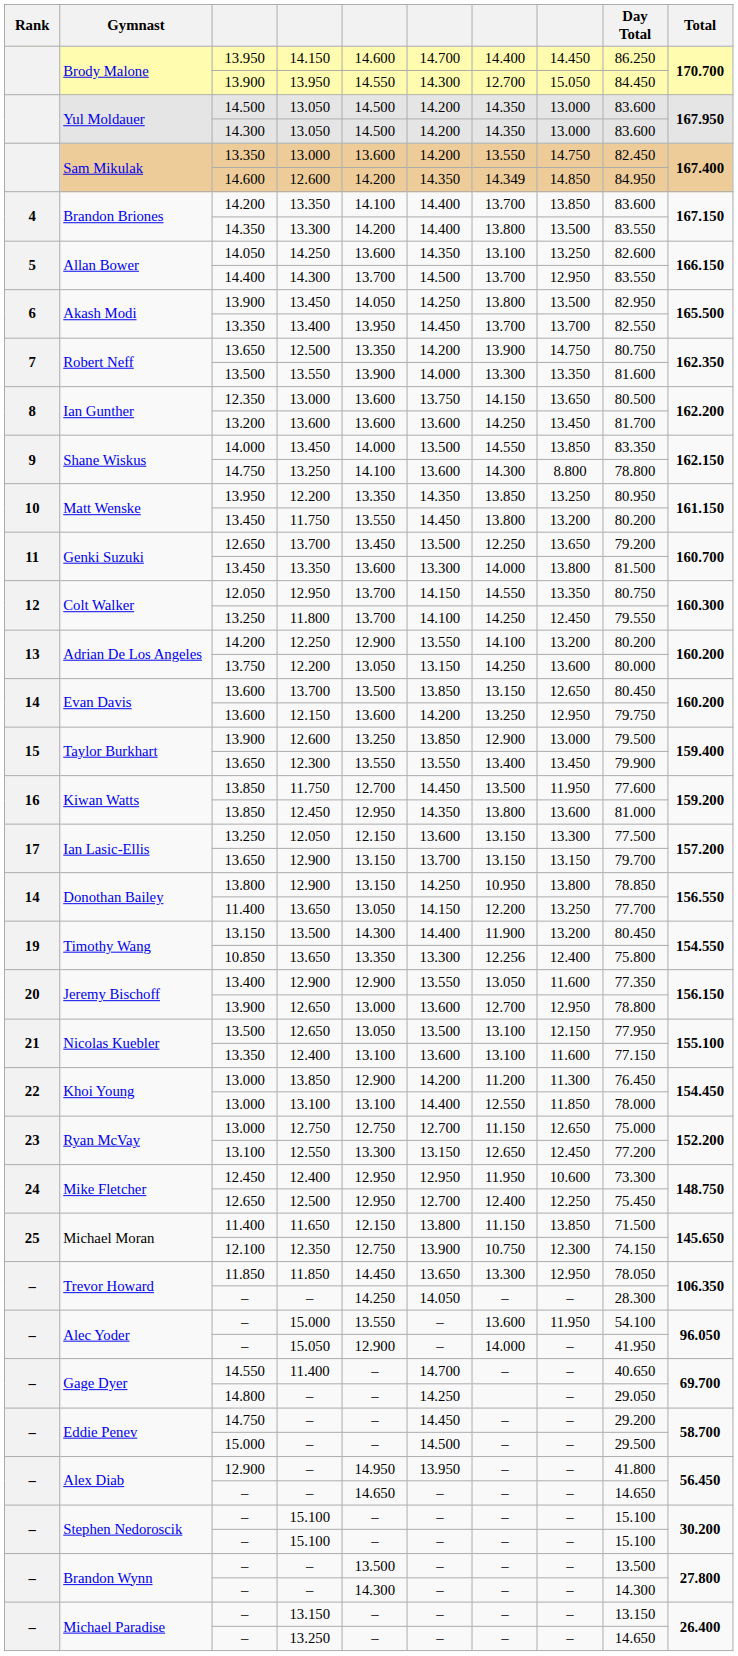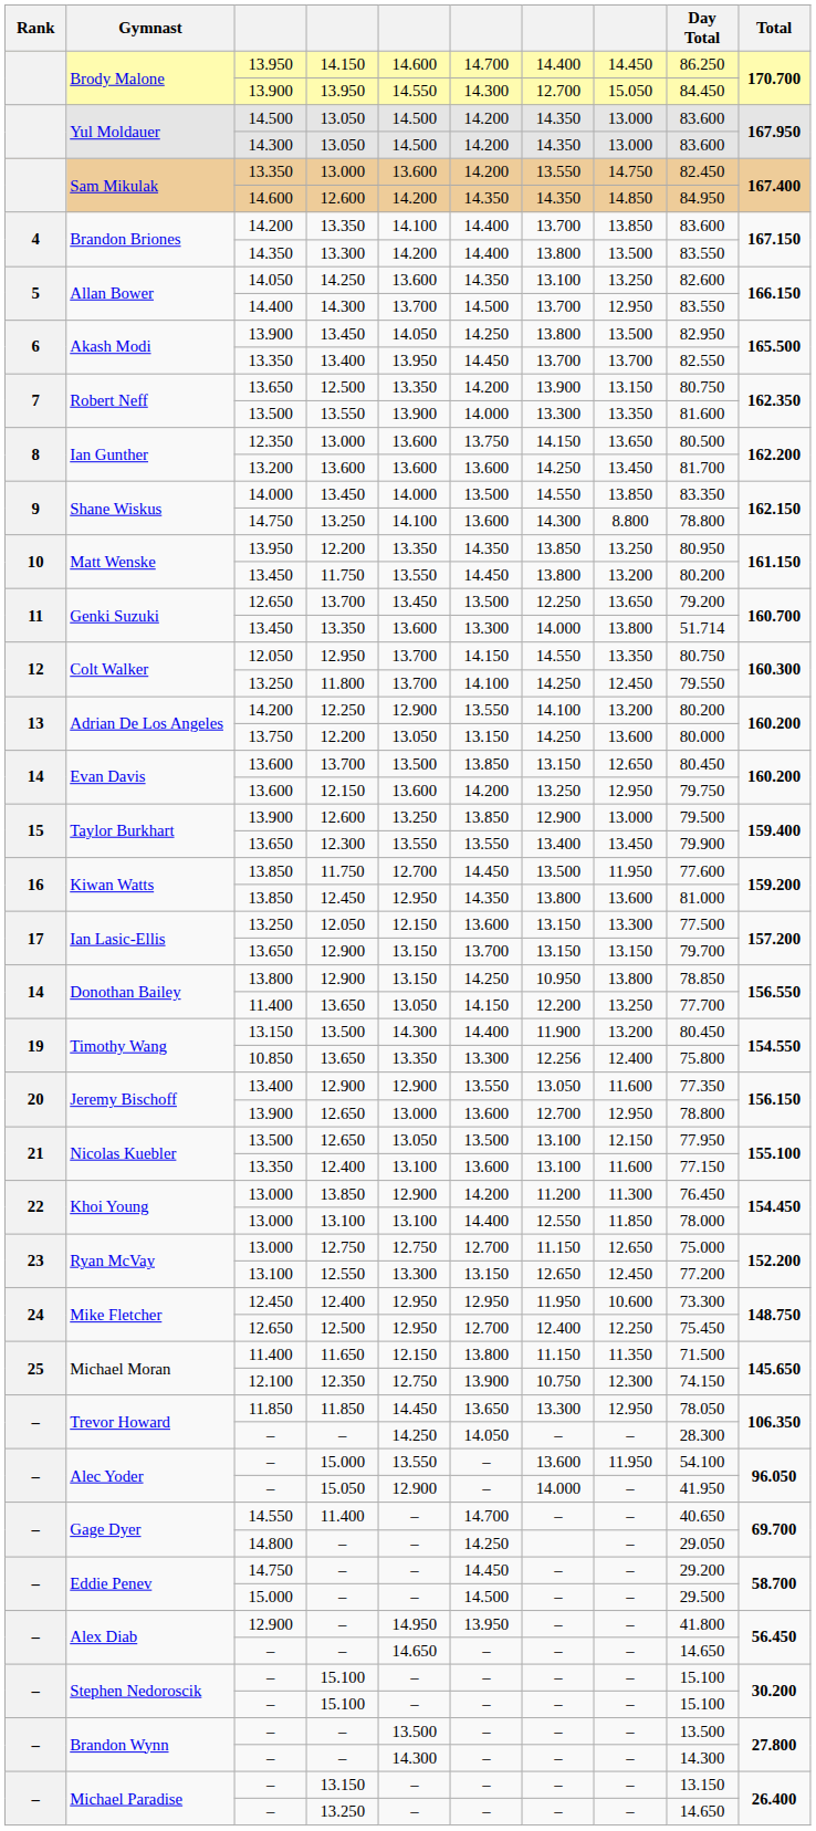 <table class="wikitable sortable" style="text-align:center; font-size:95%">
 <tr>
 <th scope="col" style="width:50px;">Rank</th>
 <th scope="col" style="width:150px;">Gymnast</th>
 <th scope="col" style="width:60px;"></th>
 <th scope="col" style="width:60px;"></th>
 <th scope="col" style="width:60px;"></th>
 <th scope="col" style="width:60px;"></th>
 <th scope="col" style="width:60px;"></th>
 <th scope="col" style="width:60px;"></th>
 <th scope="col" style="width:60px;">Day Total</th>
 <th scope="col" style="width:60px;">Total</th>
 </tr>
 <tr style="background:#fffcaf;">
 <th rowspan="2" scope=row style="text-align:center"></th>
 <td rowspan="2" align=left><a href='#'>Brody Malone</a></td>
 <td>13.950</td>
 <td>14.150</td>
 <td>14.600</td>
 <td>14.700</td>
 <td>14.400</td>
 <td>14.450</td>
 <td>86.250</td>
 <td rowspan="2"><strong>170.700</strong></td>
 </tr>
 <tr style="background:#fffcaf;">
 <td>13.900</td>
 <td>13.950</td>
 <td>14.550</td>
 <td>14.300</td>
 <td>12.700</td>
 <td>15.050</td>
 <td>84.450</td>
 </tr>
 <tr style="background:#e5e5e5;">
 <th rowspan="2" scope=row style="text-align:center"></th>
 <td rowspan="2" align=left><a href='#'>Yul Moldauer</a></td>
 <td>14.500</td>
 <td>13.050</td>
 <td>14.500</td>
 <td>14.200</td>
 <td>14.350</td>
 <td>13.000</td>
 <td>83.600</td>
 <td rowspan="2"><strong>167.950 </strong></td>
 </tr>
 <tr style="background:#e5e5e5;">
 <td>14.300</td>
 <td>13.050</td>
 <td>14.500</td>
 <td>14.200</td>
 <td>14.350</td>
 <td>13.000</td>
 <td>83.600</td>
 </tr>
 <tr style="background:#ec9;">
 <th rowspan="2" scope=row style="text-align:center"></th>
 <td rowspan="2" align=left><a href='#'>Sam Mikulak</a></td>
 <td>13.350</td>
 <td>13.000</td>
 <td>13.600</td>
 <td>14.200</td>
 <td>13.550</td>
 <td>14.750</td>
 <td>82.450</td>
 <td rowspan="2"><strong>167.400 </strong></td>
 </tr>
 <tr style="background:#ec9;">
 <td>14.600</td>
 <td>12.600</td>
 <td>14.200</td>
 <td>14.350</td>
-<td>14.349</td>
+<td>14.350</td>
 <td>14.850</td>
 <td>84.950</td>
 </tr>
 <tr>
 <th rowspan="2" scope=row style="text-align:center">4</th>
 <td rowspan="2" align=left><a href='#'>Brandon Briones</a></td>
 <td>14.200</td>
 <td>13.350</td>
 <td>14.100</td>
 <td>14.400</td>
 <td>13.700</td>
 <td>13.850</td>
 <td>83.600</td>
 <td rowspan="2"><strong>167.150 </strong></td>
 </tr>
 <tr>
 <td>14.350</td>
 <td>13.300</td>
 <td>14.200</td>
 <td>14.400</td>
 <td>13.800</td>
 <td>13.500</td>
 <td>83.550</td>
 </tr>
 <tr>
 <th rowspan="2" scope=row style="text-align:center">5</th>
 <td rowspan="2" align=left><a href='#'>Allan Bower</a></td>
 <td>14.050</td>
 <td>14.250</td>
 <td>13.600</td>
 <td>14.350</td>
 <td>13.100</td>
 <td>13.250</td>
 <td>82.600</td>
 <td rowspan="2"><strong>166.150 </strong></td>
 </tr>
 <tr>
 <td>14.400</td>
 <td>14.300</td>
 <td>13.700</td>
 <td>14.500</td>
 <td>13.700</td>
 <td>12.950</td>
 <td>83.550</td>
 </tr>
 <tr>
 <th rowspan="2" scope=row style="text-align:center">6</th>
 <td rowspan="2" align=left><a href='#'>Akash Modi</a></td>
 <td>13.900</td>
 <td>13.450</td>
 <td>14.050</td>
 <td>14.250</td>
 <td>13.800</td>
 <td>13.500</td>
 <td>82.950</td>
 <td rowspan="2"><strong>165.500 </strong></td>
 </tr>
 <tr>
 <td>13.350</td>
 <td>13.400</td>
 <td>13.950</td>
 <td>14.450</td>
 <td>13.700</td>
 <td>13.700</td>
 <td>82.550</td>
 </tr>
 <tr>
 <th rowspan="2" scope=row style="text-align:center">7</th>
 <td rowspan="2" align=left><a href='#'>Robert Neff</a></td>
 <td>13.650</td>
 <td>12.500</td>
 <td>13.350</td>
 <td>14.200</td>
 <td>13.900</td>
-<td>14.750</td>
+<td>13.150</td>
 <td>80.750</td>
 <td rowspan="2"><strong>162.350</strong></td>
 </tr>
 <tr>
 <td>13.500</td>
 <td>13.550</td>
 <td>13.900</td>
 <td>14.000</td>
 <td>13.300</td>
 <td>13.350</td>
 <td>81.600</td>
 </tr>
 <tr>
 <th rowspan="2" scope=row style="text-align:center">8</th>
 <td rowspan="2" align=left><a href='#'>Ian Gunther</a></td>
 <td>12.350</td>
 <td>13.000</td>
 <td>13.600</td>
 <td>13.750</td>
 <td>14.150</td>
 <td>13.650</td>
 <td>80.500</td>
 <td rowspan="2"><strong>162.200 </strong></td>
 </tr>
 <tr>
 <td>13.200</td>
 <td>13.600</td>
 <td>13.600</td>
 <td>13.600</td>
 <td>14.250</td>
 <td>13.450</td>
 <td>81.700</td>
 </tr>
 <tr>
 <th rowspan="2" scope=row style="text-align:center">9</th>
 <td rowspan="2" align=left><a href='#'>Shane Wiskus</a></td>
 <td>14.000</td>
 <td>13.450</td>
 <td>14.000</td>
 <td>13.500</td>
 <td>14.550</td>
 <td>13.850</td>
 <td>83.350</td>
 <td rowspan="2"><strong>162.150 </strong></td>
 </tr>
 <tr>
 <td>14.750</td>
 <td>13.250</td>
 <td>14.100</td>
 <td>13.600</td>
 <td>14.300</td>
 <td>8.800</td>
 <td>78.800</td>
 </tr>
 <tr>
 <th rowspan="2" scope=row style="text-align:center">10</th>
 <td rowspan="2" align=left><a href='#'>Matt Wenske</a></td>
 <td>13.950</td>
 <td>12.200</td>
 <td>13.350</td>
 <td>14.350</td>
 <td>13.850</td>
 <td>13.250</td>
 <td>80.950</td>
 <td rowspan="2"><strong>161.150 </strong></td>
 </tr>
 <tr>
 <td>13.450</td>
 <td>11.750</td>
 <td>13.550</td>
 <td>14.450</td>
 <td>13.800</td>
 <td>13.200</td>
 <td>80.200</td>
 </tr>
 <tr>
 <th rowspan="2" scope=row style="text-align:center">11</th>
 <td rowspan="2" align=left><a href='#'>Genki Suzuki</a></td>
 <td>12.650</td>
 <td>13.700</td>
 <td>13.450</td>
 <td>13.500</td>
 <td>12.250</td>
 <td>13.650</td>
 <td>79.200</td>
 <td rowspan="2"><strong>160.700 </strong></td>
 </tr>
 <tr>
 <td>13.450</td>
 <td>13.350</td>
 <td>13.600</td>
 <td>13.300</td>
 <td>14.000</td>
 <td>13.800</td>
-<td>81.500</td>
+<td>51.714</td>
 </tr>
 <tr>
 <th rowspan="2" scope=row style="text-align:center">12</th>
 <td rowspan="2" align=left><a href='#'>Colt Walker</a></td>
 <td>12.050</td>
 <td>12.950</td>
 <td>13.700</td>
 <td>14.150</td>
 <td>14.550</td>
 <td>13.350</td>
 <td>80.750</td>
 <td rowspan="2"><strong>160.300 </strong></td>
 </tr>
 <tr>
 <td>13.250</td>
 <td>11.800</td>
 <td>13.700</td>
 <td>14.100</td>
 <td>14.250</td>
 <td>12.450</td>
 <td>79.550</td>
 </tr>
 <tr>
 <th rowspan="2" scope=row style="text-align:center">13</th>
 <td rowspan="2" align=left><a href='#'>Adrian De Los Angeles</a></td>
 <td>14.200</td>
 <td>12.250</td>
 <td>12.900</td>
 <td>13.550</td>
 <td>14.100</td>
 <td>13.200</td>
 <td>80.200</td>
 <td rowspan="2"><strong>160.200 </strong></td>
 </tr>
 <tr>
 <td>13.750</td>
 <td>12.200</td>
 <td>13.050</td>
 <td>13.150</td>
 <td>14.250</td>
 <td>13.600</td>
 <td>80.000</td>
 </tr>
 <tr>
 <th rowspan="2" scope=row style="text-align:center">14</th>
 <td rowspan="2" align=left><a href='#'>Evan Davis</a></td>
 <td>13.600</td>
 <td>13.700</td>
 <td>13.500</td>
 <td>13.850</td>
 <td>13.150</td>
 <td>12.650</td>
 <td>80.450</td>
 <td rowspan="2"><strong>160.200 </strong></td>
 </tr>
 <tr>
 <td>13.600</td>
 <td>12.150</td>
 <td>13.600</td>
 <td>14.200</td>
 <td>13.250</td>
 <td>12.950</td>
 <td>79.750</td>
 </tr>
 <tr>
 <th rowspan="2" scope=row style="text-align:center">15</th>
 <td rowspan="2" align=left><a href='#'>Taylor Burkhart</a></td>
 <td>13.900</td>
 <td>12.600</td>
 <td>13.250</td>
 <td>13.850</td>
 <td>12.900</td>
 <td>13.000</td>
 <td>79.500</td>
 <td rowspan="2"><strong>159.400 </strong></td>
 </tr>
 <tr>
 <td>13.650</td>
 <td>12.300</td>
 <td>13.550</td>
 <td>13.550</td>
 <td>13.400</td>
 <td>13.450</td>
 <td>79.900</td>
 </tr>
 <tr>
 <th rowspan="2" scope=row style="text-align:center">16</th>
 <td rowspan="2" align=left><a href='#'>Kiwan Watts</a></td>
 <td>13.850</td>
 <td>11.750</td>
 <td>12.700</td>
 <td>14.450</td>
 <td>13.500</td>
 <td>11.950</td>
 <td>77.600</td>
 <td rowspan="2"><strong>159.200 </strong></td>
 </tr>
 <tr>
 <td>13.850</td>
 <td>12.450</td>
 <td>12.950</td>
 <td>14.350</td>
 <td>13.800</td>
 <td>13.600</td>
 <td>81.000</td>
 </tr>
 <tr>
 <th rowspan="2" scope=row style="text-align:center">17</th>
 <td rowspan="2" align=left><a href='#'>Ian Lasic-Ellis</a></td>
 <td>13.250</td>
 <td>12.050</td>
 <td>12.150</td>
 <td>13.600</td>
 <td>13.150</td>
 <td>13.300</td>
 <td>77.500</td>
 <td rowspan="2"><strong>157.200 </strong></td>
 </tr>
 <tr>
 <td>13.650</td>
 <td>12.900</td>
 <td>13.150</td>
 <td>13.700</td>
 <td>13.150</td>
 <td>13.150</td>
 <td>79.700</td>
 </tr>
 <tr>
 <th rowspan="2" scope=row style="text-align:center">14</th>
 <td rowspan="2" align=left><a href='#'>Donothan Bailey</a></td>
 <td>13.800</td>
 <td>12.900</td>
 <td>13.150</td>
 <td>14.250</td>
 <td>10.950</td>
 <td>13.800</td>
 <td>78.850</td>
 <td rowspan="2"><strong>156.550 </strong></td>
 </tr>
 <tr>
 <td>11.400</td>
 <td>13.650</td>
 <td>13.050</td>
 <td>14.150</td>
 <td>12.200</td>
 <td>13.250</td>
 <td>77.700</td>
 </tr>
 <tr>
 <th rowspan="2" scope=row style="text-align:center">19</th>
 <td rowspan="2" align=left><a href='#'>Timothy Wang</a></td>
 <td>13.150</td>
 <td>13.500</td>
 <td>14.300</td>
 <td>14.400</td>
 <td>11.900</td>
 <td>13.200</td>
 <td>80.450</td>
 <td rowspan="2"><strong>154.550 </strong></td>
 </tr>
 <tr>
 <td>10.850</td>
 <td>13.650</td>
 <td>13.350</td>
 <td>13.300</td>
 <td>12.256</td>
 <td>12.400</td>
 <td>75.800</td>
 </tr>
 <tr>
 <th rowspan="2" scope=row style="text-align:center">20</th>
 <td rowspan="2" align=left><a href='#'>Jeremy Bischoff</a></td>
 <td>13.400</td>
 <td>12.900</td>
 <td>12.900</td>
 <td>13.550</td>
 <td>13.050</td>
 <td>11.600</td>
 <td>77.350</td>
 <td rowspan="2"><strong>156.150 </strong></td>
 </tr>
 <tr>
 <td>13.900</td>
 <td>12.650</td>
 <td>13.000</td>
 <td>13.600</td>
 <td>12.700</td>
 <td>12.950</td>
 <td>78.800</td>
 </tr>
 <tr>
 <th rowspan="2" scope=row style="text-align:center">21</th>
 <td rowspan="2" align=left><a href='#'>Nicolas Kuebler</a></td>
 <td>13.500</td>
 <td>12.650</td>
 <td>13.050</td>
 <td>13.500</td>
 <td>13.100</td>
 <td>12.150</td>
 <td>77.950</td>
 <td rowspan="2"><strong>155.100 </strong></td>
 </tr>
 <tr>
 <td>13.350</td>
 <td>12.400</td>
 <td>13.100</td>
 <td>13.600</td>
 <td>13.100</td>
 <td>11.600</td>
 <td>77.150</td>
 </tr>
 <tr>
 <th rowspan="2" scope=row style="text-align:center">22</th>
 <td rowspan="2" align=left><a href='#'>Khoi Young</a></td>
 <td>13.000</td>
 <td>13.850</td>
 <td>12.900</td>
 <td>14.200</td>
 <td>11.200</td>
 <td>11.300</td>
 <td>76.450</td>
 <td rowspan="2"><strong>154.450 </strong></td>
 </tr>
 <tr>
 <td>13.000</td>
 <td>13.100</td>
 <td>13.100</td>
 <td>14.400</td>
 <td>12.550</td>
 <td>11.850</td>
 <td>78.000</td>
 </tr>
 <tr>
 <th rowspan="2" scope=row style="text-align:center">23</th>
 <td rowspan="2" align=left><a href='#'>Ryan McVay</a></td>
 <td>13.000</td>
 <td>12.750</td>
 <td>12.750</td>
 <td>12.700</td>
 <td>11.150</td>
 <td>12.650</td>
 <td>75.000</td>
 <td rowspan="2"><strong>152.200 </strong></td>
 </tr>
 <tr>
 <td>13.100</td>
 <td>12.550</td>
 <td>13.300</td>
 <td>13.150</td>
 <td>12.650</td>
 <td>12.450</td>
 <td>77.200</td>
 </tr>
 <tr>
 <th rowspan="2" scope=row style="text-align:center">24</th>
 <td rowspan="2" align=left><a href='#'>Mike Fletcher</a></td>
 <td>12.450</td>
 <td>12.400</td>
 <td>12.950</td>
 <td>12.950</td>
 <td>11.950</td>
 <td>10.600</td>
 <td>73.300</td>
 <td rowspan="2"><strong>148.750 </strong></td>
 </tr>
 <tr>
 <td>12.650</td>
 <td>12.500</td>
 <td>12.950</td>
 <td>12.700</td>
 <td>12.400</td>
 <td>12.250</td>
 <td>75.450</td>
 </tr>
 <tr>
 <th rowspan="2" scope=row style="text-align:center">25</th>
 <td rowspan="2" align=left>Michael Moran</td>
 <td>11.400</td>
 <td>11.650</td>
 <td>12.150</td>
 <td>13.800</td>
 <td>11.150</td>
-<td>13.850</td>
+<td>11.350</td>
 <td>71.500</td>
 <td rowspan="2"><strong>145.650 </strong></td>
 </tr>
 <tr>
 <td>12.100</td>
 <td>12.350</td>
 <td>12.750</td>
 <td>13.900</td>
 <td>10.750</td>
 <td>12.300</td>
 <td>74.150</td>
 </tr>
 <tr>
 <th rowspan="2" scope=row style="text-align:center">–</th>
 <td rowspan="2" align=left><a href='#'>Trevor Howard</a></td>
 <td>11.850</td>
 <td>11.850</td>
 <td>14.450</td>
 <td>13.650</td>
 <td>13.300</td>
 <td>12.950</td>
 <td>78.050</td>
 <td rowspan="2"><strong>106.350 </strong></td>
 </tr>
 <tr>
 <td>–</td>
 <td>–</td>
 <td>14.250</td>
 <td>14.050</td>
 <td>–</td>
 <td>–</td>
 <td>28.300</td>
 </tr>
 <tr>
 <th rowspan="2" scope=row style="text-align:center">–</th>
 <td rowspan="2" align=left><a href='#'>Alec Yoder</a></td>
 <td>–</td>
 <td>15.000</td>
 <td>13.550</td>
 <td>–</td>
 <td>13.600</td>
 <td>11.950</td>
 <td>54.100</td>
 <td rowspan="2"><strong>96.050 </strong></td>
 </tr>
 <tr>
 <td>–</td>
 <td>15.050</td>
 <td>12.900</td>
 <td>–</td>
 <td>14.000</td>
 <td>–</td>
 <td>41.950</td>
 </tr>
 <tr>
 <th rowspan="2" scope=row style="text-align:center">–</th>
 <td rowspan="2" align=left><a href='#'>Gage Dyer</a></td>
 <td>14.550</td>
 <td>11.400</td>
 <td>–</td>
 <td>14.700</td>
 <td>–</td>
 <td>–</td>
 <td>40.650</td>
 <td rowspan="2"><strong>69.700 </strong></td>
 </tr>
 <tr>
 <td>14.800</td>
 <td>–</td>
 <td>–</td>
 <td>14.250</td>
 <td></td>
 <td>–</td>
 <td>29.050</td>
 </tr>
 <tr>
 <th rowspan="2" scope=row style="text-align:center">–</th>
 <td rowspan="2" align=left><a href='#'>Eddie Penev</a></td>
 <td>14.750</td>
 <td>–</td>
 <td>–</td>
 <td>14.450</td>
 <td>–</td>
 <td>–</td>
 <td>29.200</td>
 <td rowspan="2"><strong>58.700 </strong></td>
 </tr>
 <tr>
 <td>15.000</td>
 <td>–</td>
 <td>–</td>
 <td>14.500</td>
 <td>–</td>
 <td>–</td>
 <td>29.500</td>
 </tr>
 <tr>
 <th rowspan="2" scope=row style="text-align:center">–</th>
 <td rowspan="2" align=left><a href='#'>Alex Diab</a></td>
 <td>12.900</td>
 <td>–</td>
 <td>14.950</td>
 <td>13.950</td>
 <td>–</td>
 <td>–</td>
 <td>41.800</td>
 <td rowspan="2"><strong>56.450 </strong></td>
 </tr>
 <tr>
 <td>–</td>
 <td>–</td>
 <td>14.650</td>
 <td>–</td>
 <td>–</td>
 <td>–</td>
 <td>14.650</td>
 </tr>
 <tr>
 <th rowspan="2" scope=row style="text-align:center">–</th>
 <td rowspan="2" align=left><a href='#'>Stephen Nedoroscik</a></td>
 <td>–</td>
 <td>15.100</td>
 <td>–</td>
 <td>–</td>
 <td>–</td>
 <td>–</td>
 <td>15.100</td>
 <td rowspan="2"><strong>30.200 </strong></td>
 </tr>
 <tr>
 <td>–</td>
 <td>15.100</td>
 <td>–</td>
 <td>–</td>
 <td>–</td>
 <td>–</td>
 <td>15.100</td>
 </tr>
 <tr>
 <th rowspan="2" scope=row style="text-align:center">–</th>
 <td rowspan="2" align=left><a href='#'>Brandon Wynn</a></td>
 <td>–</td>
 <td>–</td>
 <td>13.500</td>
 <td>–</td>
 <td>–</td>
 <td>–</td>
 <td>13.500</td>
 <td rowspan="2"><strong>27.800 </strong></td>
 </tr>
 <tr>
 <td>–</td>
 <td>–</td>
 <td>14.300</td>
 <td>–</td>
 <td>–</td>
 <td>–</td>
 <td>14.300</td>
 </tr>
 <tr>
 <th rowspan="2" scope=row style="text-align:center">–</th>
 <td rowspan="2" align=left><a href='#'>Michael Paradise</a></td>
 <td>–</td>
 <td>13.150</td>
 <td>–</td>
 <td>–</td>
 <td>–</td>
 <td>–</td>
 <td>13.150</td>
 <td rowspan="2"><strong>26.400 </strong></td>
 </tr>
 <tr>
 <td>–</td>
 <td>13.250</td>
 <td>–</td>
 <td>–</td>
 <td>–</td>
 <td>–</td>
 <td>14.650</td>
 </tr>
 </table>
